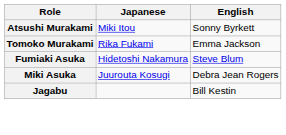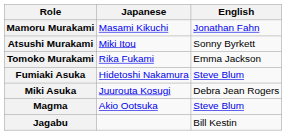 <table class="wikitable mw-collapsible">
 <tr>
 <th>Role</th>
 <th>Japanese</th>
 <th>English</th>
+</tr>
+<tr>
+<th>Mamoru Murakami</th>
+<td><a href='#'>Masami Kikuchi</a></td>
+<td><a href='#'>Jonathan Fahn</a></td>
 </tr>
 <tr>
 <th>Atsushi Murakami</th>
 <td><a href='#'>Miki Itou</a></td>
 <td>Sonny Byrkett</td>
 </tr>
 <tr>
 <th>Tomoko Murakami</th>
 <td><a href='#'>Rika Fukami</a></td>
 <td>Emma Jackson</td>
 </tr>
 <tr>
 <th>Fumiaki Asuka</th>
 <td><a href='#'>Hidetoshi Nakamura</a></td>
 <td><a href='#'>Steve Blum</a></td>
 </tr>
 <tr>
 <th>Miki Asuka</th>
 <td><a href='#'>Juurouta Kosugi</a></td>
 <td>Debra Jean Rogers</td>
 </tr>
 <tr>
+<th>Magma</th>
+<td><a href='#'>Akio Ootsuka</a></td>
+<td><a href='#'>Steve Blum</a></td>
+</tr>
+<tr>
 <th>Jagabu</th>
 <td></td>
 <td>Bill Kestin</td>
 </tr>
 </table>
